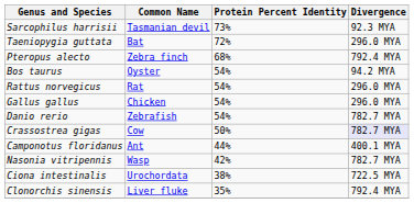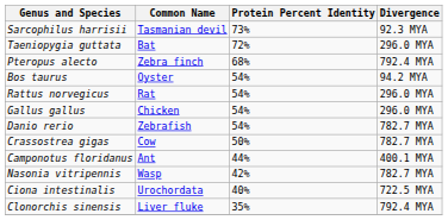 <table class="wikitable sortable">
 <tr>
 <th>Genus and Species</th>
 <th>Common Name</th>
 <th>Protein Percent Identity</th>
 <th>Divergence</th>
 </tr>
 <tr>
 <td><em>Sarcophilus harrisii</em></td>
 <td><a href='#'>Tasmanian devil</a></td>
 <td>73%</td>
 <td>92.3 MYA</td>
 </tr>
 <tr>
 <td><em>Taeniopygia guttata</em></td>
 <td><a href='#'>Bat</a></td>
 <td>72%</td>
 <td>296.0 MYA</td>
 </tr>
 <tr>
 <td><em>Pteropus alecto</em></td>
 <td><a href='#'>Zebra finch</a></td>
 <td>68%</td>
 <td>792.4 MYA</td>
 </tr>
 <tr>
 <td><em>Bos taurus</em></td>
 <td><a href='#'>Oyster</a></td>
 <td>54%</td>
 <td>94.2 MYA</td>
 </tr>
 <tr>
 <td><em>Rattus norvegicus</em></td>
 <td><a href='#'>Rat</a></td>
 <td>54%</td>
 <td>296.0 MYA</td>
 </tr>
 <tr>
 <td><em>Gallus gallus</em></td>
 <td><a href='#'>Chicken</a></td>
 <td>54%</td>
 <td>296.0 MYA</td>
 </tr>
 <tr>
 <td><em>Danio rerio</em></td>
 <td><a href='#'>Zebrafish</a></td>
 <td>54%</td>
 <td>782.7 MYA</td>
 </tr>
 <tr>
 <td><em>Crassostrea gigas</em></td>
 <td><a href='#'>Cow</a></td>
 <td>50%</td>
-<td style="background: lavender;">782.7 MYA</td>
+<td>782.7 MYA</td>
 </tr>
 <tr>
 <td><em>Camponotus floridanus</em></td>
 <td><a href='#'>Ant</a></td>
 <td>44%</td>
 <td>400.1 MYA</td>
 </tr>
 <tr>
 <td><em>Nasonia vitripennis</em></td>
 <td><a href='#'>Wasp</a></td>
 <td>42%</td>
 <td>782.7 MYA</td>
 </tr>
 <tr>
 <td><em>Ciona intestinalis</em></td>
 <td><a href='#'>Urochordata</a></td>
-<td>38%</td>
+<td>40%</td>
 <td>722.5 MYA</td>
 </tr>
 <tr>
 <td><em>Clonorchis sinensis</em></td>
 <td><a href='#'>Liver fluke</a></td>
 <td>35%</td>
 <td>792.4 MYA</td>
 </tr>
 <tr>
 </tr>
 </table>
